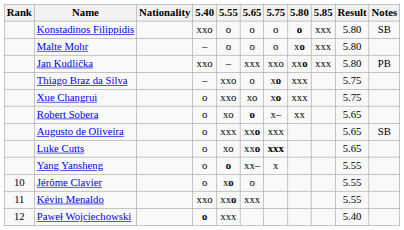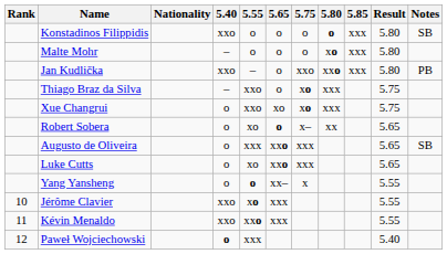 <table class="wikitable sortable" style="text-align:center">
 <tr>
 <th>Rank</th>
 <th>Name</th>
 <th>Nationality</th>
 <th>5.40</th>
 <th>5.55</th>
 <th>5.65</th>
 <th>5.75</th>
 <th>5.80</th>
 <th>5.85</th>
 <th>Result</th>
 <th>Notes</th>
 </tr>
 <tr>
 <td></td>
 <td align=left><a href='#'>Konstadinos Filippidis</a></td>
 <td align=left></td>
 <td>xxo</td>
 <td>o</td>
 <td>o</td>
 <td>o</td>
 <td><strong>o</strong></td>
 <td>xxx</td>
 <td>5.80</td>
 <td>SB</td>
 </tr>
 <tr>
 <td></td>
 <td align=left><a href='#'>Malte Mohr</a></td>
 <td align=left></td>
 <td>–</td>
 <td>o</td>
 <td>o</td>
 <td>o</td>
 <td>x<strong>o</strong></td>
 <td>xxx</td>
 <td>5.80</td>
 <td></td>
 </tr>
 <tr>
 <td></td>
 <td align=left><a href='#'>Jan Kudlička</a></td>
 <td align=left></td>
 <td>xxo</td>
 <td>–</td>
-<td>xxx</td>
+<td>o</td>
 <td>xxo</td>
 <td>xx<strong>o</strong></td>
 <td>xxx</td>
 <td>5.80</td>
 <td>PB</td>
 </tr>
 <tr>
 <td></td>
 <td align=left><a href='#'>Thiago Braz da Silva</a></td>
 <td align=left></td>
 <td>–</td>
 <td>xxo</td>
 <td>o</td>
 <td>x<strong>o</strong></td>
 <td>xxx</td>
 <td></td>
 <td>5.75</td>
 <td></td>
 </tr>
 <tr>
 <td></td>
 <td align=left><a href='#'>Xue Changrui</a></td>
 <td align=left></td>
 <td>o</td>
 <td>xxo</td>
 <td>xo</td>
 <td>x<strong>o</strong></td>
 <td>xxx</td>
 <td></td>
 <td>5.75</td>
 <td></td>
 </tr>
 <tr>
 <td></td>
 <td align=left><a href='#'>Robert Sobera</a></td>
 <td align=left></td>
 <td>o</td>
 <td>xo</td>
 <td><strong>o</strong></td>
 <td>x–</td>
 <td>xx</td>
 <td></td>
 <td>5.65</td>
 <td></td>
 </tr>
 <tr>
 <td></td>
 <td align=left><a href='#'>Augusto de Oliveira</a></td>
 <td align=left></td>
 <td>o</td>
 <td>xxx</td>
 <td>xx<strong>o</strong></td>
 <td>xxx</td>
 <td></td>
 <td></td>
 <td>5.65</td>
 <td>SB</td>
 </tr>
 <tr>
 <td></td>
 <td align=left><a href='#'>Luke Cutts</a></td>
 <td align=left></td>
 <td>o</td>
 <td>xo</td>
 <td>xx<strong>o</strong></td>
-<td><strong>xxx</strong></td>
+<td>xxx</td>
 <td></td>
 <td></td>
 <td>5.65</td>
 <td></td>
 </tr>
 <tr>
 <td></td>
 <td align=left><a href='#'>Yang Yansheng</a></td>
 <td align=left></td>
 <td>o</td>
 <td><strong>o</strong></td>
 <td>xx–</td>
 <td>x</td>
 <td></td>
 <td></td>
 <td>5.55</td>
 <td></td>
 </tr>
 <tr>
 <td>10</td>
 <td align=left><a href='#'>Jérôme Clavier</a></td>
 <td align=left></td>
-<td>o</td>
+<td>xxo</td>
 <td>x<strong>o</strong></td>
-<td>o</td>
+<td>xxx</td>
 <td></td>
 <td></td>
 <td></td>
 <td>5.55</td>
 <td></td>
 </tr>
 <tr>
 <td>11</td>
 <td align=left><a href='#'>Kévin Menaldo</a></td>
 <td align=left></td>
 <td>xxo</td>
 <td>xx<strong>o</strong></td>
 <td>xxx</td>
 <td></td>
 <td></td>
 <td></td>
 <td>5.55</td>
 <td></td>
 </tr>
 <tr>
 <td>12</td>
 <td align=left><a href='#'>Paweł Wojciechowski</a></td>
 <td align=left></td>
 <td><strong>o</strong></td>
 <td>xxx</td>
 <td></td>
 <td></td>
 <td></td>
 <td></td>
 <td>5.40</td>
 <td></td>
 </tr>
 </table>
